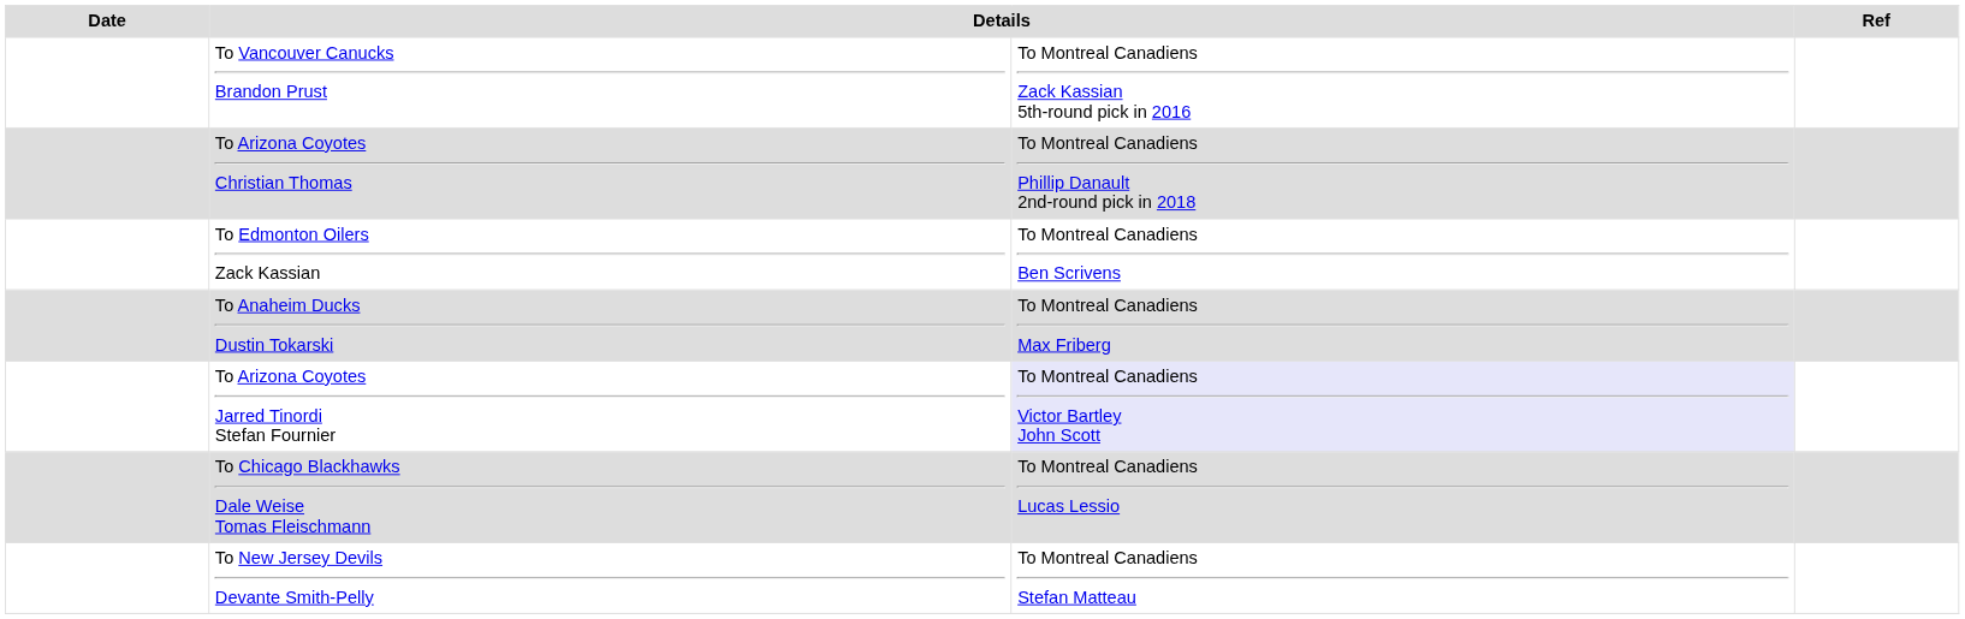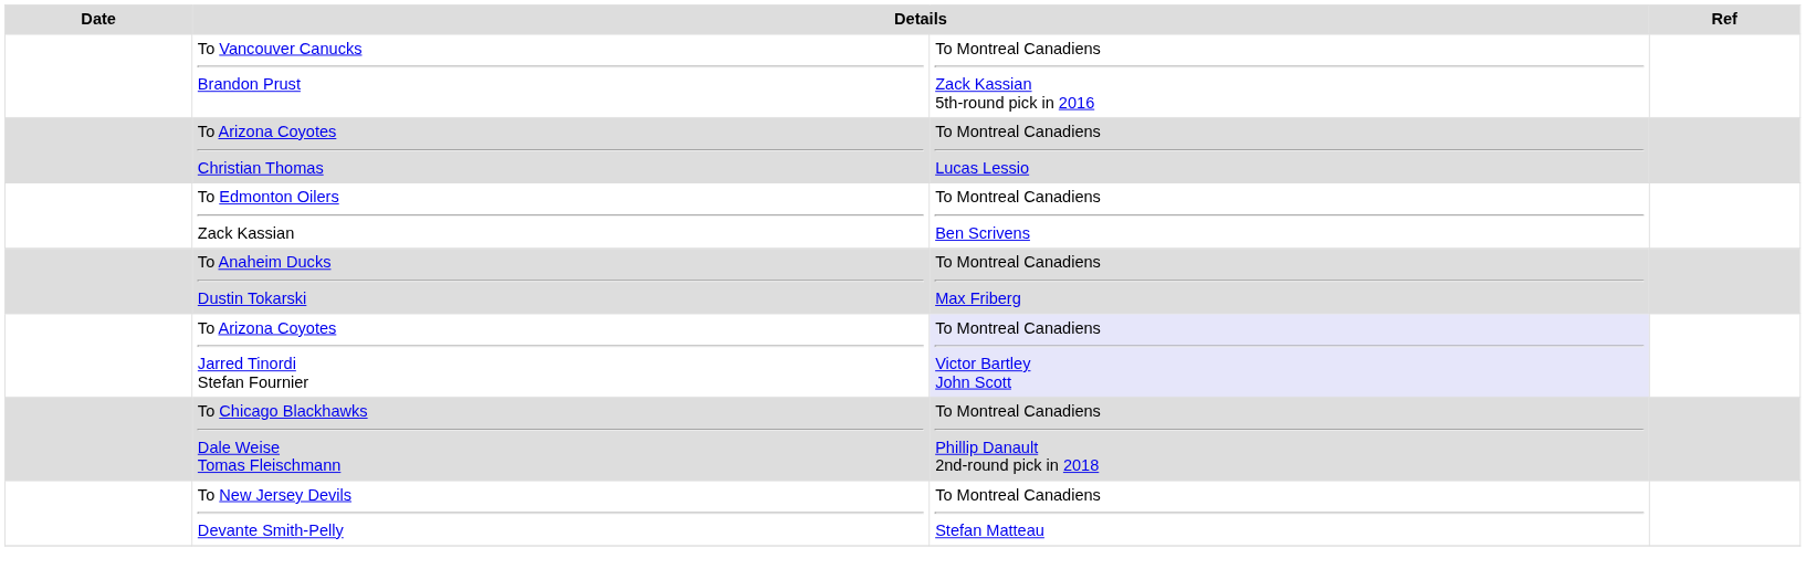 <table border=1 style="border-collapse:collapse" bordercolor="#DFDFDF" cellpadding="5" width=90%>
 <tr bgcolor="#dddddd">
 <th>Date</th>
 <th colspan="2">Details</th>
 <th><strong>Ref</strong></th>
 </tr>
 <tr>
 <td></td>
 <td valign="top">To <a href='#'>Vancouver Canucks</a><hr><a href='#'>Brandon Prust</a></td>
 <td valign="top">To Montreal Canadiens<hr><a href='#'>Zack Kassian</a><br>5th-round pick in <a href='#'>2016</a></td>
 <td></td>
 </tr>
 <tr bgcolor="#dddddd">
 <td></td>
 <td valign="top">To <a href='#'>Arizona Coyotes</a><hr><a href='#'>Christian Thomas</a></td>
-<td valign="top">To Montreal Canadiens<hr><a href='#'>Phillip Danault</a><br>2nd-round pick in <a href='#'>2018</a></td>
+<td valign="top">To Montreal Canadiens<hr><a href='#'>Lucas Lessio</a></td>
 <td></td>
 </tr>
 <tr>
 <td></td>
 <td valign="top">To <a href='#'>Edmonton Oilers</a><hr>Zack Kassian</td>
 <td valign="top">To Montreal Canadiens<hr><a href='#'>Ben Scrivens</a></td>
 <td></td>
 </tr>
 <tr bgcolor="#dddddd">
 <td></td>
 <td valign="top">To <a href='#'>Anaheim Ducks</a><hr><a href='#'>Dustin Tokarski</a></td>
 <td valign="top">To Montreal Canadiens<hr><a href='#'>Max Friberg</a></td>
 <td></td>
 </tr>
 <tr>
 <td></td>
 <td valign="top">To <a href='#'>Arizona Coyotes</a><hr><a href='#'>Jarred Tinordi</a><br>Stefan Fournier</td>
 <td valign="top" style="background: lavender;">To Montreal Canadiens<hr><a href='#'>Victor Bartley</a><br><a href='#'>John Scott</a></td>
 <td></td>
 </tr>
 <tr bgcolor="#dddddd">
 <td></td>
 <td valign="top">To <a href='#'>Chicago Blackhawks</a><hr><a href='#'>Dale Weise</a><br><a href='#'>Tomas Fleischmann</a></td>
-<td valign="top">To Montreal Canadiens<hr><a href='#'>Lucas Lessio</a></td>
+<td valign="top">To Montreal Canadiens<hr><a href='#'>Phillip Danault</a><br>2nd-round pick in <a href='#'>2018</a></td>
 <td></td>
 </tr>
 <tr>
 <td></td>
 <td valign="top">To <a href='#'>New Jersey Devils</a><hr><a href='#'>Devante Smith-Pelly</a></td>
 <td valign="top">To Montreal Canadiens<hr><a href='#'>Stefan Matteau</a></td>
 <td></td>
 </tr>
 <tr>
 </tr>
 </table>
